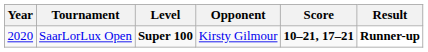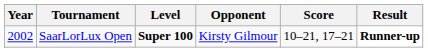 <table class="sortable wikitable" style="font-size: 90%;">
 <tr>
 <th>Year</th>
 <th>Tournament</th>
 <th>Level</th>
 <th>Opponent</th>
 <th>Score</th>
 <th>Result</th>
 </tr>
 <tr>
-<td align="center"><a href='#'>2020</a></td>
+<td align="center"><a href='#'>2002</a></td>
 <td align="left"><a href='#'>SaarLorLux Open</a></td>
 <td align="left"><strong>Super 100</strong></td>
 <td align="left"> <a href='#'>Kirsty Gilmour</a></td>
-<td align="left"><strong>10–21, 17–21</strong></td>
+<td align="left">10–21, 17–21</td>
 <td style="text-align:left; background:white"> <strong>Runner-up</strong></td>
 </tr>
 </table>
